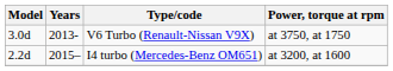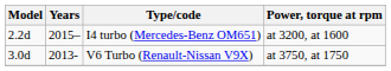 <table class="wikitable sortable">
 <tr>
 <th>Model</th>
 <th>Years</th>
 <th>Type/code</th>
 <th>Power, torque at rpm</th>
 </tr>
 <tr>
+<td>2.2d</td>
+<td>2015–</td>
+<td> I4 turbo (<a href='#'>Mercedes-Benz OM651</a>)</td>
+<td> at 3200,  at 1600</td>
+</tr>
+<tr>
 <td>3.0d</td>
 <td>2013-</td>
 <td> V6 Turbo (<a href='#'>Renault-Nissan V9X</a>)</td>
 <td> at 3750,  at 1750</td>
 </tr>
 <tr>
-<td>2.2d</td>
-<td>2015–</td>
-<td> I4 turbo (<a href='#'>Mercedes-Benz OM651</a>)</td>
-<td> at 3200,  at 1600</td>
-</tr>
-<tr>
 </tr>
 </table>
